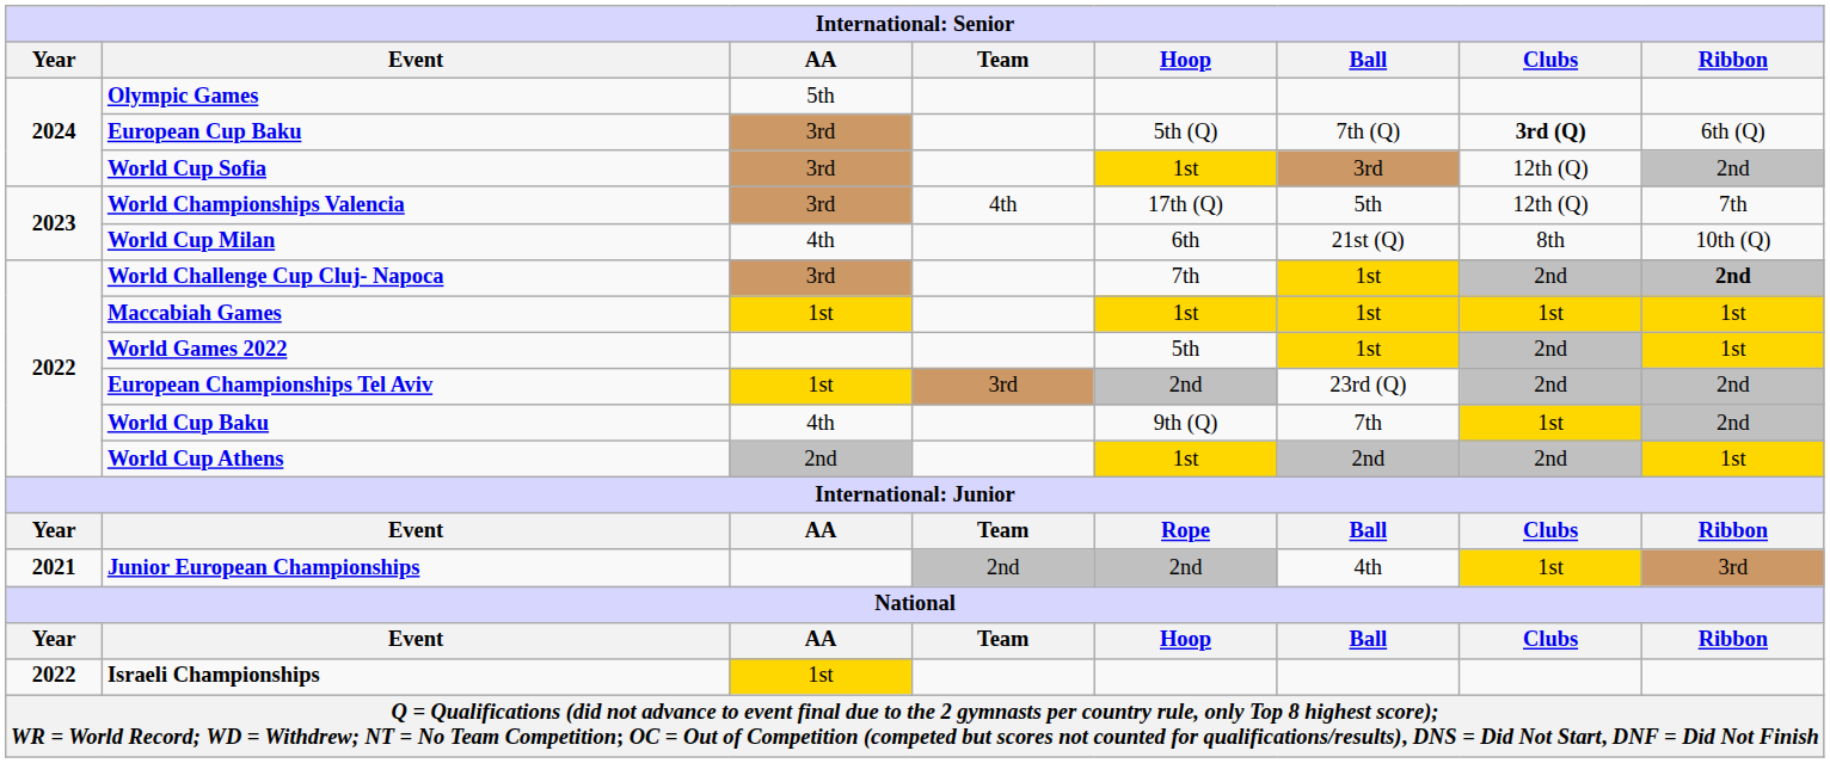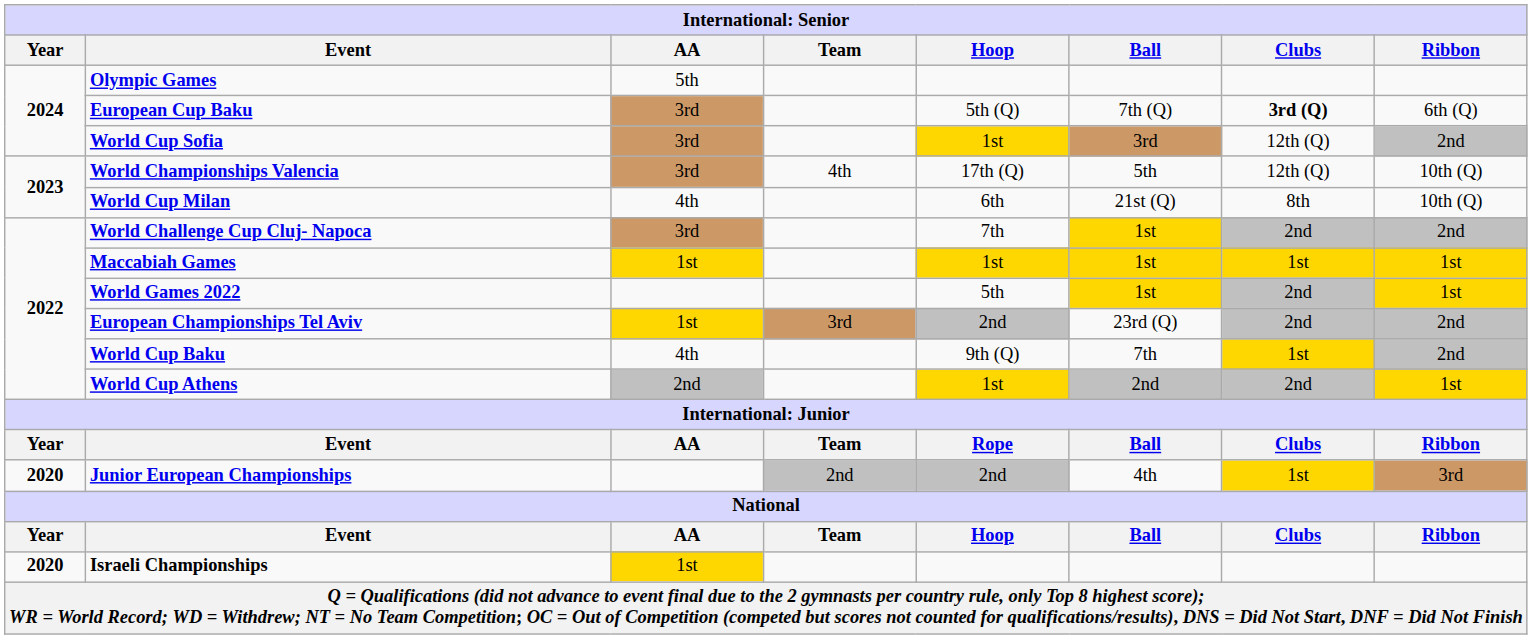 <table class="wikitable" style="text-align:center; font-size: 80%;">
 <tr>
 <th align=center colspan=8  style="background-color: #D6D6FF; "><strong>International: Senior</strong></th>
 </tr>
 <tr>
 <th>Year</th>
 <th>Event</th>
 <th width=100px>AA</th>
 <th width=100px>Team</th>
 <th width=100px><a href='#'>Hoop</a></th>
 <th width=100px><a href='#'>Ball</a></th>
 <th width=100px><a href='#'>Clubs</a></th>
 <th width=100px><a href='#'>Ribbon</a></th>
 </tr>
 <tr>
 <td rowspan="3"><strong>2024</strong></td>
 <td align=left><strong><a href='#'>Olympic Games</a></strong></td>
 <td>5th</td>
 <td></td>
 <td></td>
 <td></td>
 <td></td>
 <td></td>
 </tr>
 <tr>
 <td align=left><strong><a href='#'>European Cup Baku</a></strong></td>
 <td bgcolor="#CC9966">3rd</td>
 <td></td>
 <td>5th (Q)</td>
 <td>7th (Q)</td>
 <td><strong>3rd (Q)</strong></td>
 <td>6th (Q)</td>
 </tr>
 <tr>
 <td align=left><strong><a href='#'>World Cup Sofia</a></strong></td>
 <td bgcolor="#CC9966">3rd</td>
 <td></td>
 <td bgcolor=gold>1st</td>
 <td bgcolor="#CC9966">3rd</td>
 <td>12th (Q)</td>
 <td bgcolor=silver>2nd</td>
 </tr>
 <tr>
 <td rowspan="2"><strong>2023</strong></td>
 <td align=left><strong><a href='#'>World Championships Valencia</a></strong></td>
 <td bgcolor="#CC9966">3rd</td>
 <td>4th</td>
 <td>17th (Q)</td>
 <td>5th</td>
 <td>12th (Q)</td>
-<td>7th</td>
+<td>10th (Q)</td>
 </tr>
 <tr>
 <td align="left"><strong><a href='#'>World Cup Milan</a></strong></td>
 <td>4th</td>
 <td></td>
 <td>6th</td>
 <td>21st (Q)</td>
 <td>8th</td>
 <td>10th (Q)</td>
 </tr>
 <tr>
 <td rowspan="6"><strong>2022</strong></td>
 <td style="text-align:left"><strong><a href='#'>World Challenge Cup Cluj- Napoca</a></strong></td>
 <td bgcolor="#CC9966">3rd</td>
 <td></td>
 <td>7th</td>
 <td bgcolor=gold>1st</td>
 <td bgcolor=silver>2nd</td>
-<td bgcolor=silver><strong>2nd</strong></td>
+<td bgcolor=silver>2nd</td>
 </tr>
 <tr>
 <td style="text-align:left"><strong><a href='#'>Maccabiah Games</a></strong></td>
 <td bgcolor=gold>1st</td>
 <td></td>
 <td bgcolor=gold>1st</td>
 <td bgcolor=gold>1st</td>
 <td bgcolor=gold>1st</td>
 <td bgcolor=gold>1st</td>
 </tr>
 <tr>
 <td style="text-align:left"><strong><a href='#'>World Games 2022</a></strong></td>
 <td></td>
 <td></td>
 <td>5th</td>
 <td bgcolor=gold>1st</td>
 <td bgcolor=silver>2nd</td>
 <td bgcolor=gold>1st</td>
 </tr>
 <tr>
 <td style="text-align:left"><strong><a href='#'>European Championships Tel Aviv</a></strong></td>
 <td bgcolor=gold>1st</td>
 <td bgcolor="#CC9966">3rd</td>
 <td bgcolor=silver>2nd</td>
 <td>23rd (Q)</td>
 <td bgcolor=silver>2nd</td>
 <td bgcolor=silver>2nd</td>
 </tr>
 <tr>
 <td style="text-align:left"><strong><a href='#'>World Cup Baku</a></strong></td>
 <td>4th</td>
 <td></td>
 <td>9th (Q)</td>
 <td>7th</td>
 <td bgcolor=gold>1st</td>
 <td bgcolor=silver>2nd</td>
 </tr>
 <tr>
 <td style="text-align:left"><strong><a href='#'>World Cup Athens</a></strong></td>
 <td bgcolor=silver>2nd</td>
 <td></td>
 <td bgcolor=gold>1st</td>
 <td bgcolor=silver>2nd</td>
 <td bgcolor=silver>2nd</td>
 <td bgcolor=gold>1st</td>
 </tr>
 <tr>
 <th colspan=8 style="text-align:center; background-color:#D6D6FF;"><strong>International: Junior</strong></th>
 </tr>
 <tr>
 <th style="text-align:center">Year</th>
 <th style="text-align:center">Event</th>
 <th width=100px>AA</th>
 <th width=100px>Team</th>
 <th width=100px><a href='#'>Rope</a></th>
 <th width=100px><a href='#'>Ball</a></th>
 <th width=100px><a href='#'>Clubs</a></th>
 <th width=100px><a href='#'>Ribbon</a></th>
 </tr>
 <tr>
-<td width=50px><strong>2021</strong></td>
+<td width=50px><strong>2020</strong></td>
 <td style="text-align:left"><strong><a href='#'>Junior European Championships</a></strong></td>
 <td></td>
 <td bgcolor=silver>2nd</td>
 <td bgcolor=silver>2nd</td>
 <td>4th</td>
 <td bgcolor=gold>1st</td>
 <td bgcolor="#CC9966">3rd</td>
 </tr>
 <tr>
 <th align=center colspan=8  style="background-color: #D6D6FF; "><strong>National</strong></th>
 </tr>
 <tr>
 <th>Year</th>
 <th>Event</th>
 <th width=100px>AA</th>
 <th width=100px>Team</th>
 <th width=100px><a href='#'>Hoop</a></th>
 <th width=100px><a href='#'>Ball</a></th>
 <th width=100px><a href='#'>Clubs</a></th>
 <th width=100px><a href='#'>Ribbon</a></th>
 </tr>
 <tr>
-<td rowspan="1" width=50px><strong>2022</strong></td>
+<td rowspan="1" width=50px><strong>2020</strong></td>
 <td align=left><strong>Israeli Championships</strong></td>
 <td bgcolor=gold>1st</td>
 <td></td>
 <td></td>
 <td></td>
 <td></td>
 <td></td>
 </tr>
 <tr>
 <th align=center colspan=8><em>Q = Qualifications (did not advance to event final due to the 2 gymnasts per country rule, only Top 8 highest score);</em> <br> <em>WR = World Record;</em> <em>WD = Withdrew;</em>  <em>NT = No Team Competition</em>; <em>OC = Out of Competition (competed but scores not counted for qualifications/results)</em>, <em>DNS = Did Not Start</em>, <em>DNF = Did Not Finish</em></th>
 </tr>
 </table>
